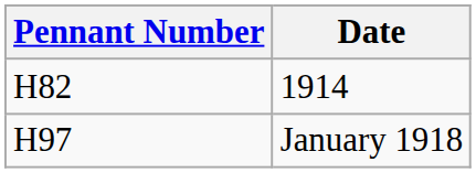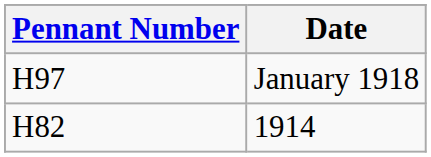 <table class="wikitable" style="text-align:left">
 <tr>
 <th><a href='#'>Pennant Number</a></th>
 <th>Date</th>
 </tr>
 <tr>
+<td>H97</td>
+<td>January 1918</td>
+</tr>
+<tr>
 <td>H82</td>
 <td>1914</td>
 </tr>
-<tr>
-<td>H97</td>
-<td>January 1918</td>
-</tr>
 </table>
